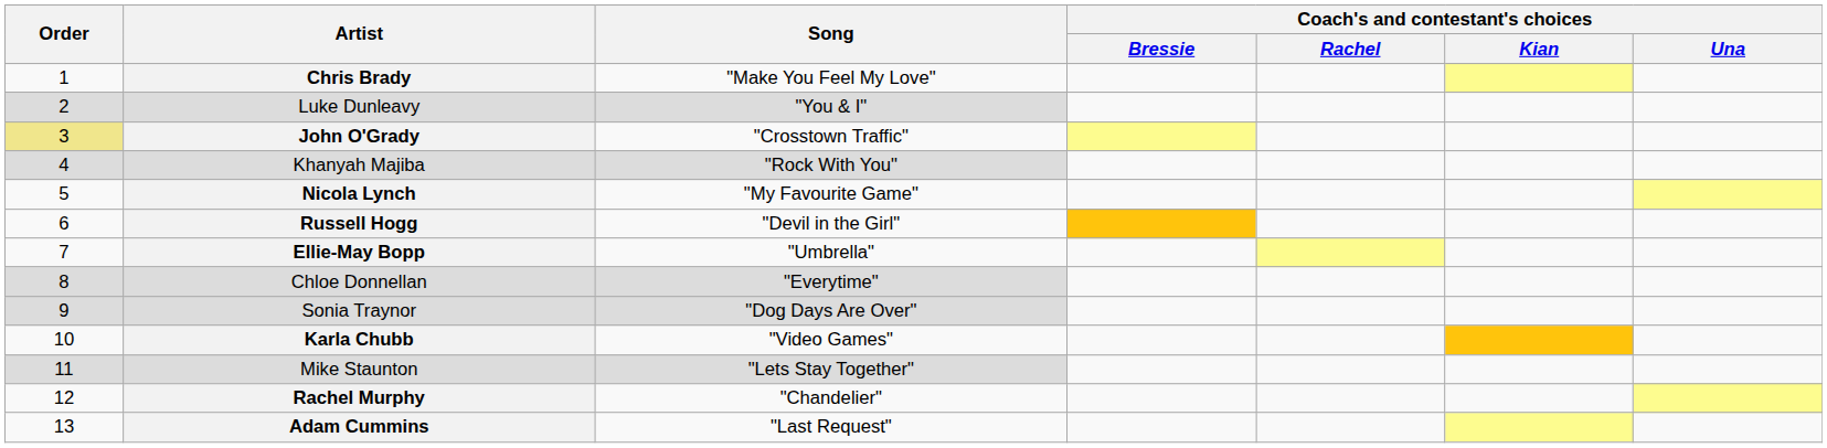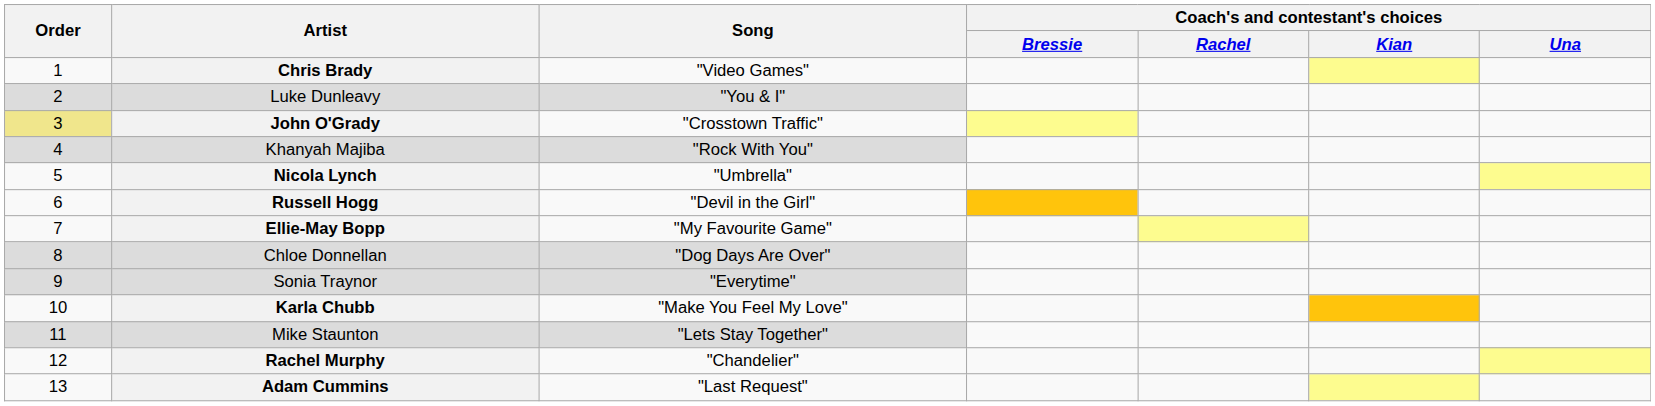 <table class="wikitable" style="text-align:center; width:100%;">
 <tr>
 <th scope="col" rowspan="2" width="5%">Order</th>
 <th scope="col" rowspan="2" width="20%">Artist</th>
 <th scope="col" rowspan="2" width="20%">Song</th>
 <th scope="col" colspan="4" width="32%">Coach's and contestant's choices</th>
 </tr>
 <tr>
 <th width="8%"><em><a href='#'>Bressie</a></em></th>
 <th width="8%"><em><a href='#'>Rachel</a></em></th>
 <th width="8%"><em><a href='#'>Kian</a></em></th>
 <th width="8%"><em><a href='#'>Una</a></em></th>
 </tr>
 <tr>
 <td>1</td>
 <th scope="row">Chris Brady</th>
-<td>"Make You Feel My Love"</td>
+<td>"Video Games"</td>
 <td></td>
 <td><strong></strong></td>
 <td style="background-color:#fdfc8f;"><strong></strong></td>
 <td><strong></strong></td>
 </tr>
 <tr>
 <td style="background-color:#DCDCDC;">2</td>
 <td style="background-color:#DCDCDC;">Luke Dunleavy</td>
 <td style="background-color:#DCDCDC;">"You & I"</td>
 <td></td>
 <td></td>
 <td></td>
 <td></td>
 </tr>
 <tr>
 <td style="background: khaki;">3</td>
 <th scope="row">John O'Grady</th>
 <td>"Crosstown Traffic"</td>
 <td style="background-color:#fdfc8f;"><strong></strong></td>
 <td><strong></strong></td>
 <td><strong></strong></td>
 <td><strong></strong></td>
 </tr>
 <tr>
 <td style="background-color:#DCDCDC;">4</td>
 <td style="background-color:#DCDCDC;">Khanyah Majiba</td>
 <td style="background-color:#DCDCDC;">"Rock With You"</td>
 <td></td>
 <td></td>
 <td></td>
 <td></td>
 </tr>
 <tr>
 <td>5</td>
 <th scope="row">Nicola Lynch</th>
-<td>"My Favourite Game"</td>
+<td>"Umbrella"</td>
 <td></td>
 <td><strong></strong></td>
 <td></td>
 <td style="background-color:#fdfc8f;"><strong></strong></td>
 </tr>
 <tr>
 <td>6</td>
 <th scope="row">Russell Hogg</th>
 <td>"Devil in the Girl"</td>
 <td style="background-color:#FFC40C;"><strong></strong></td>
 <td></td>
 <td></td>
 <td></td>
 </tr>
 <tr>
 <td>7</td>
 <th scope="row">Ellie-May Bopp</th>
-<td>"Umbrella"</td>
+<td>"My Favourite Game"</td>
 <td></td>
 <td style="background-color:#fdfc8f;"><strong></strong></td>
 <td></td>
 <td><strong></strong></td>
 </tr>
 <tr>
 <td style="background-color:#DCDCDC;">8</td>
 <td style="background-color:#DCDCDC;">Chloe Donnellan</td>
-<td style="background-color:#DCDCDC;">"Everytime"</td>
+<td style="background-color:#DCDCDC;">"Dog Days Are Over"</td>
 <td></td>
 <td></td>
 <td></td>
 <td></td>
 </tr>
 <tr>
 <td style="background-color:#DCDCDC;">9</td>
 <td style="background-color:#DCDCDC;">Sonia Traynor</td>
-<td style="background-color:#DCDCDC;">"Dog Days Are Over"</td>
+<td style="background-color:#DCDCDC;">"Everytime"</td>
 <td></td>
 <td></td>
 <td></td>
 <td></td>
 </tr>
 <tr>
 <td>10</td>
 <th scope="row">Karla Chubb</th>
-<td>"Video Games"</td>
+<td>"Make You Feel My Love"</td>
 <td></td>
 <td></td>
 <td style="background-color:#FFC40C;"><strong></strong></td>
 <td></td>
 </tr>
 <tr>
 <td style="background-color:#DCDCDC;">11</td>
 <td style="background-color:#DCDCDC;">Mike Staunton</td>
 <td style="background-color:#DCDCDC;">"Lets Stay Together"</td>
 <td></td>
 <td></td>
 <td></td>
 <td></td>
 </tr>
 <tr>
 <td>12</td>
 <th scope="row">Rachel Murphy</th>
 <td>"Chandelier"</td>
 <td></td>
 <td><strong></strong></td>
 <td></td>
 <td style="background-color:#fdfc8f;"><strong></strong></td>
 </tr>
 <tr>
 <td>13</td>
 <th scope="row">Adam Cummins</th>
 <td>"Last Request"</td>
 <td></td>
 <td><strong></strong></td>
 <td style="background-color:#fdfc8f;"><strong></strong></td>
 <td><strong></strong></td>
 </tr>
 </table>
